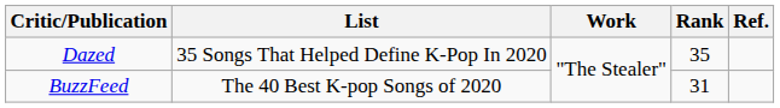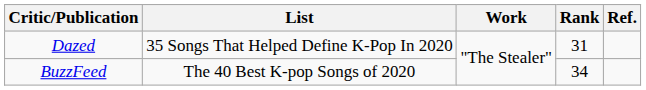 <table class="sortable wikitable" style="text-align:center">
 <tr>
 <th>Critic/Publication</th>
 <th>List</th>
 <th>Work</th>
 <th>Rank</th>
 <th class="unsortable">Ref.</th>
 </tr>
 <tr>
 <td><em><a href='#'>Dazed</a></em></td>
 <td>35 Songs That Helped Define K-Pop In 2020</td>
 <td rowspan="2">"The Stealer"</td>
-<td>35</td>
+<td>31</td>
 <td></td>
 </tr>
 <tr>
 <td><em><a href='#'>BuzzFeed</a></em></td>
 <td>The 40 Best K-pop Songs of 2020</td>
-<td>31</td>
+<td>34</td>
 <td></td>
 </tr>
 </table>
